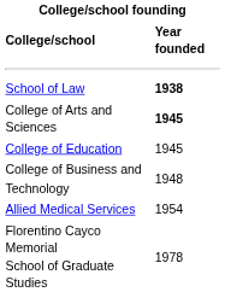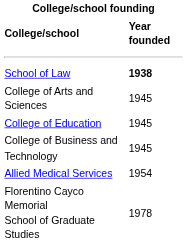 <table class="toccolours" style="float:right; margin-left:1em; font-size:90%; line-height:1.4em; width:250px;">
 <tr>
 <th colspan="2" style="text-align: center;">College/school founding</th>
 </tr>
 <tr>
 <td><strong>College/school</strong></td>
 <td><strong>Year founded</strong></td>
 </tr>
 <tr>
 <td colspan="2"><hr></td>
 </tr>
 <tr>
 <td><a href='#'>School of Law</a></td>
 <td><strong>1938</strong></td>
 </tr>
 <tr>
 <td>College of Arts and Sciences</td>
-<td><strong>1945</strong></td>
+<td>1945</td>
 </tr>
 <tr>
 <td><a href='#'>College of Education</a></td>
 <td>1945</td>
 </tr>
 <tr>
 <td>College of Business and Technology</td>
-<td>1948</td>
+<td>1945</td>
 </tr>
 <tr>
 <td><a href='#'>Allied Medical Services</a></td>
 <td>1954</td>
 </tr>
 <tr>
 <td>Florentino Cayco Memorial<br>School of Graduate Studies</td>
 <td>1978</td>
 </tr>
 </table>
